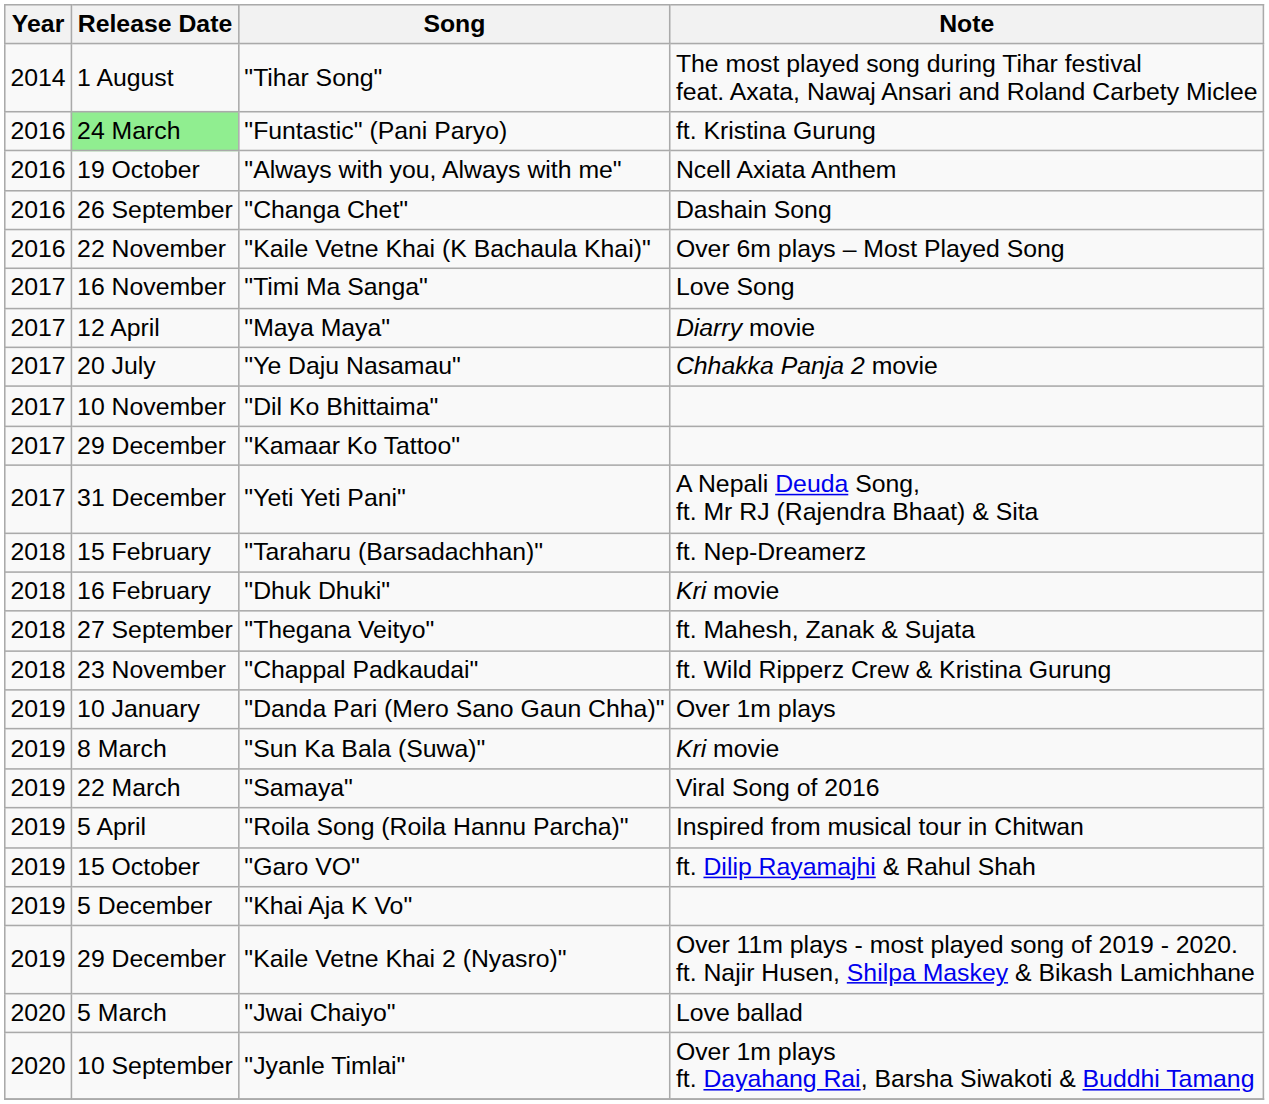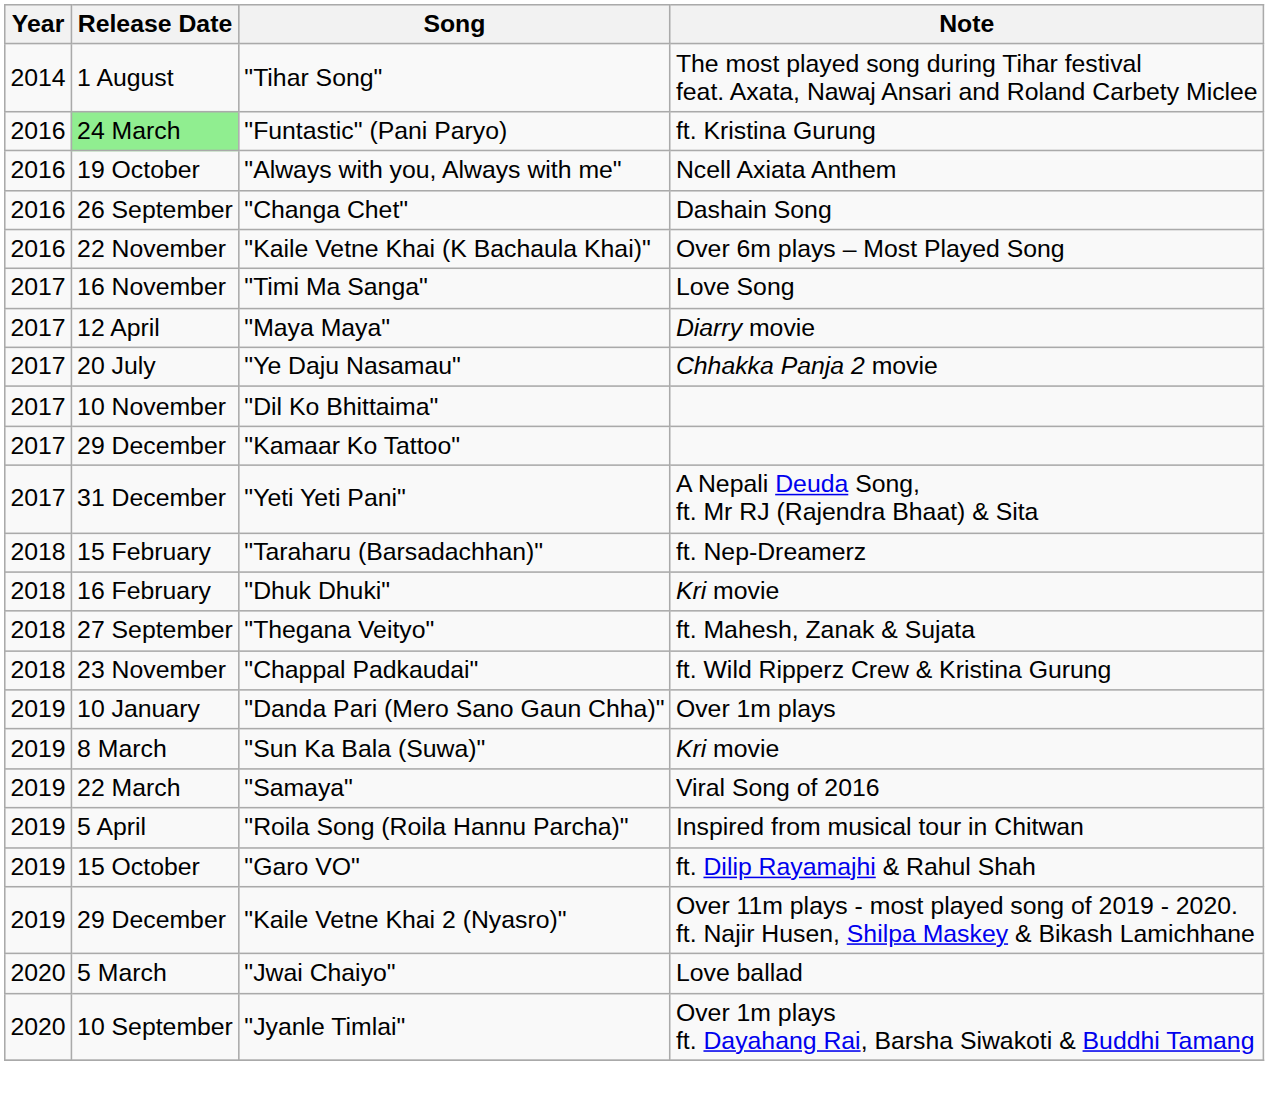 <table class="wikitable">
 <tr>
 <th>Year</th>
 <th>Release Date</th>
 <th>Song</th>
 <th>Note</th>
 </tr>
 <tr>
 <td>2014</td>
 <td>1 August</td>
 <td>"Tihar Song"</td>
 <td>The most played song during Tihar festival<br>feat. Axata, Nawaj Ansari and Roland Carbety Miclee</td>
 </tr>
 <tr>
 <td>2016</td>
 <td style="background: lightgreen;">24 March</td>
 <td>"Funtastic" (Pani Paryo)</td>
 <td>ft. Kristina Gurung</td>
 </tr>
 <tr>
 <td>2016</td>
 <td>19 October</td>
 <td>"Always with you, Always with me"</td>
 <td>Ncell Axiata Anthem</td>
 </tr>
 <tr>
 <td>2016</td>
 <td>26 September</td>
 <td>"Changa Chet"</td>
 <td>Dashain Song</td>
 </tr>
 <tr>
 <td>2016</td>
 <td>22 November</td>
 <td>"Kaile Vetne Khai (K Bachaula Khai)"</td>
 <td>Over 6m plays – Most Played Song</td>
 </tr>
 <tr>
 <td>2017</td>
 <td>16 November</td>
 <td>"Timi Ma Sanga"</td>
 <td>Love Song</td>
 </tr>
 <tr>
 <td>2017</td>
 <td>12 April</td>
 <td>"Maya Maya"</td>
 <td><em>Diarry</em> movie</td>
 </tr>
 <tr>
 <td>2017</td>
 <td>20 July</td>
 <td>"Ye Daju Nasamau"</td>
 <td><em>Chhakka Panja 2</em> movie</td>
 </tr>
 <tr>
 <td>2017</td>
 <td>10 November</td>
 <td>"Dil Ko Bhittaima"</td>
 <td></td>
 </tr>
 <tr>
 <td>2017</td>
 <td>29 December</td>
 <td>"Kamaar Ko Tattoo"</td>
 <td></td>
 </tr>
 <tr>
 <td>2017</td>
 <td>31 December</td>
 <td>"Yeti Yeti Pani"</td>
 <td>A Nepali <a href='#'>Deuda</a> Song,<br>ft. Mr RJ (Rajendra Bhaat) & Sita</td>
 </tr>
 <tr>
 <td>2018</td>
 <td>15 February</td>
 <td>"Taraharu (Barsadachhan)"</td>
 <td>ft. Nep-Dreamerz</td>
 </tr>
 <tr>
 <td>2018</td>
 <td>16 February</td>
 <td>"Dhuk Dhuki"</td>
 <td><em>Kri</em> movie</td>
 </tr>
 <tr>
 <td>2018</td>
 <td>27 September</td>
 <td>"Thegana Veityo"</td>
 <td>ft. Mahesh, Zanak & Sujata</td>
 </tr>
 <tr>
 <td>2018</td>
 <td>23 November</td>
 <td>"Chappal Padkaudai"</td>
 <td>ft. Wild Ripperz Crew & Kristina Gurung</td>
 </tr>
 <tr>
 <td>2019</td>
 <td>10 January</td>
 <td>"Danda Pari (Mero Sano Gaun Chha)"</td>
 <td>Over 1m plays</td>
 </tr>
 <tr>
 <td>2019</td>
 <td>8 March</td>
 <td>"Sun Ka Bala (Suwa)"</td>
 <td><em>Kri</em> movie</td>
 </tr>
 <tr>
 <td>2019</td>
 <td>22 March</td>
 <td>"Samaya"</td>
 <td>Viral Song of 2016</td>
 </tr>
 <tr>
 <td>2019</td>
 <td>5 April</td>
 <td>"Roila Song (Roila Hannu Parcha)"</td>
 <td>Inspired from musical tour in Chitwan</td>
 </tr>
 <tr>
 <td>2019</td>
 <td>15 October</td>
 <td>"Garo VO"</td>
 <td>ft. <a href='#'>Dilip Rayamajhi</a> & Rahul Shah</td>
 </tr>
 <tr>
 <td>2019</td>
-<td>5 December</td>
-<td>"Khai Aja K Vo"</td>
-<td></td>
-</tr>
-<tr>
-<td>2019</td>
 <td>29 December</td>
 <td>"Kaile Vetne Khai 2 (Nyasro)"</td>
 <td>Over 11m plays - most played song of 2019 - 2020.<br>ft. Najir Husen, <a href='#'>Shilpa Maskey</a> & Bikash Lamichhane</td>
 </tr>
 <tr>
 <td>2020</td>
 <td>5 March</td>
 <td>"Jwai Chaiyo"</td>
 <td>Love ballad</td>
 </tr>
 <tr>
 <td>2020</td>
 <td>10 September</td>
 <td>"Jyanle Timlai"</td>
 <td>Over 1m plays<br>ft. <a href='#'>Dayahang Rai</a>, Barsha Siwakoti & <a href='#'>Buddhi Tamang</a></td>
 </tr>
 <tr>
 </tr>
 <tr>
 </tr>
 </table>
